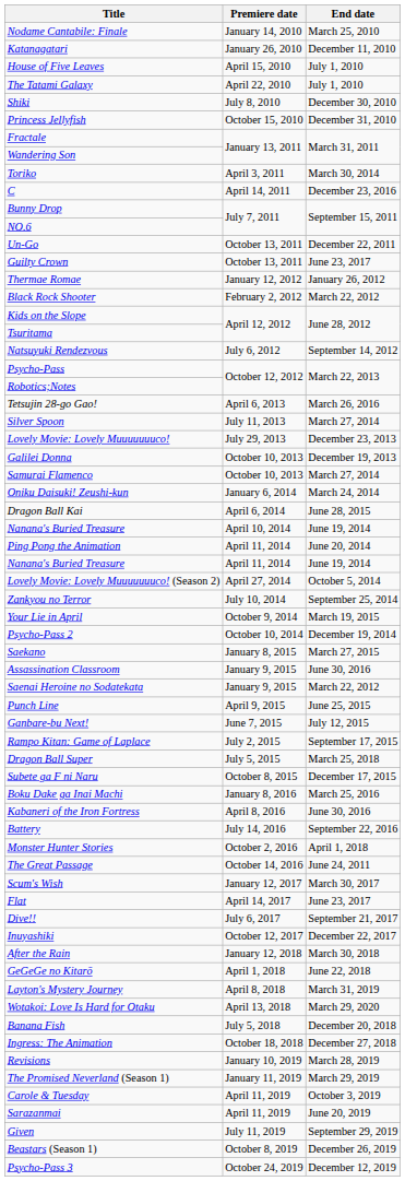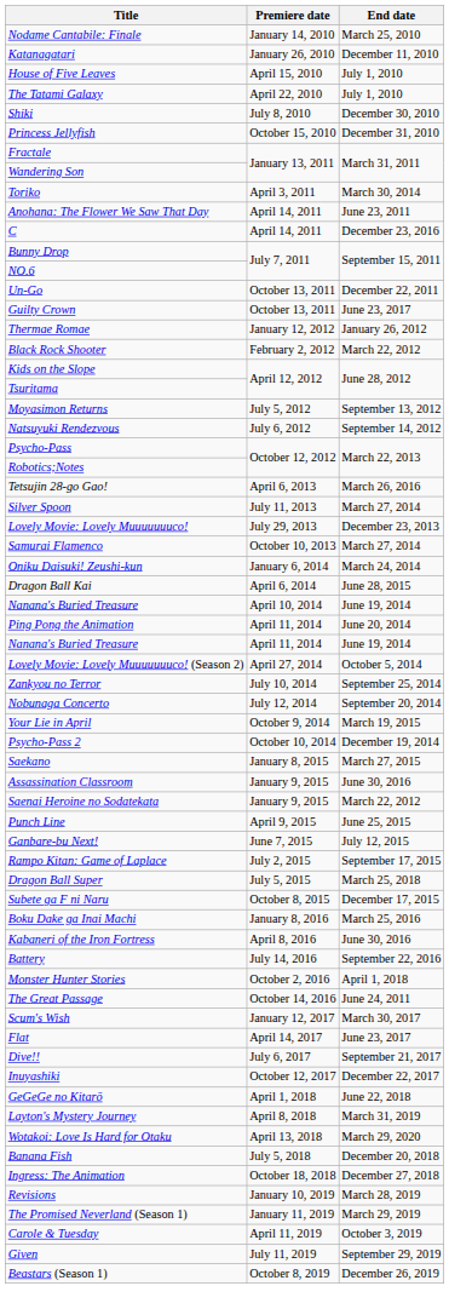 <table class="wikitable sortable">
 <tr>
 <th>Title</th>
 <th>Premiere date</th>
 <th>End date</th>
 </tr>
 <tr>
 <td><em><a href='#'>Nodame Cantabile: Finale</a></em></td>
 <td>January 14, 2010</td>
 <td>March 25, 2010</td>
 </tr>
 <tr>
 <td><em><a href='#'>Katanagatari</a></em></td>
 <td>January 26, 2010</td>
 <td>December 11, 2010</td>
 </tr>
 <tr>
 <td><em><a href='#'>House of Five Leaves</a></em></td>
 <td>April 15, 2010</td>
 <td>July 1, 2010</td>
 </tr>
 <tr>
 <td><em><a href='#'>The Tatami Galaxy</a></em></td>
 <td>April 22, 2010</td>
 <td>July 1, 2010</td>
 </tr>
 <tr>
 <td><em><a href='#'>Shiki</a></em></td>
 <td>July 8, 2010</td>
 <td>December 30, 2010</td>
 </tr>
 <tr>
 <td><em><a href='#'>Princess Jellyfish</a></em></td>
 <td>October 15, 2010</td>
 <td>December 31, 2010</td>
 </tr>
 <tr>
 <td><em><a href='#'>Fractale</a></em></td>
 <td rowspan="2">January 13, 2011</td>
 <td rowspan="2">March 31, 2011</td>
 </tr>
 <tr>
 <td><em><a href='#'>Wandering Son</a></em></td>
 </tr>
 <tr>
 <td><em><a href='#'>Toriko</a></em></td>
 <td>April 3, 2011</td>
 <td>March 30, 2014</td>
 </tr>
 <tr>
+<td><em><a href='#'>Anohana: The Flower We Saw That Day</a></em></td>
+<td>April 14, 2011</td>
+<td>June 23, 2011</td>
+</tr>
+<tr>
 <td><em><a href='#'>C</a></em></td>
 <td>April 14, 2011</td>
 <td>December 23, 2016</td>
 </tr>
 <tr>
 <td><em><a href='#'>Bunny Drop</a></em></td>
 <td rowspan="2">July 7, 2011</td>
 <td rowspan="2">September 15, 2011</td>
 </tr>
 <tr>
 <td><em><a href='#'>NO.6</a></em></td>
 </tr>
 <tr>
 <td><em><a href='#'>Un-Go</a></em></td>
 <td>October 13, 2011</td>
 <td>December 22, 2011</td>
 </tr>
 <tr>
 <td><em><a href='#'>Guilty Crown</a></em></td>
 <td>October 13, 2011</td>
 <td>June 23, 2017</td>
 </tr>
 <tr>
 <td><em><a href='#'>Thermae Romae</a></em></td>
 <td>January 12, 2012</td>
 <td>January 26, 2012</td>
 </tr>
 <tr>
 <td><em><a href='#'>Black Rock Shooter</a></em></td>
 <td>February 2, 2012</td>
 <td>March 22, 2012</td>
 </tr>
 <tr>
 <td><em><a href='#'>Kids on the Slope</a></em></td>
 <td rowspan="2">April 12, 2012</td>
 <td rowspan="2">June 28, 2012</td>
 </tr>
 <tr>
 <td><em><a href='#'>Tsuritama</a></em></td>
 </tr>
 <tr>
+<td><em><a href='#'>Moyasimon Returns</a></em></td>
+<td>July 5, 2012</td>
+<td>September 13, 2012</td>
+</tr>
+<tr>
 <td><em><a href='#'>Natsuyuki Rendezvous</a></em></td>
 <td>July 6, 2012</td>
 <td>September 14, 2012</td>
 </tr>
 <tr>
 <td><em><a href='#'>Psycho-Pass</a></em></td>
 <td rowspan="2">October 12, 2012</td>
 <td rowspan="2">March 22, 2013</td>
 </tr>
 <tr>
 <td><em><a href='#'>Robotics;Notes</a></em></td>
 </tr>
 <tr>
 <td><em>Tetsujin 28-go Gao!</em></td>
 <td>April 6, 2013</td>
 <td>March 26, 2016</td>
 </tr>
 <tr>
 <td><em><a href='#'>Silver Spoon</a></em></td>
 <td>July 11, 2013</td>
 <td>March 27, 2014</td>
 </tr>
 <tr>
 <td><em><a href='#'>Lovely Movie: Lovely Muuuuuuuco!</a></em></td>
 <td>July 29, 2013</td>
 <td>December 23, 2013</td>
-</tr>
-<tr>
-<td><em><a href='#'>Galilei Donna</a></em></td>
-<td>October 10, 2013</td>
-<td>December 19, 2013</td>
 </tr>
 <tr>
 <td><em><a href='#'>Samurai Flamenco</a></em></td>
 <td>October 10, 2013</td>
 <td>March 27, 2014</td>
 </tr>
 <tr>
 <td><em><a href='#'>Oniku Daisuki! Zeushi-kun</a></em></td>
 <td>January 6, 2014</td>
 <td>March 24, 2014</td>
 </tr>
 <tr>
 <td><em>Dragon Ball Kai</em></td>
 <td>April 6, 2014</td>
 <td>June 28, 2015</td>
 </tr>
 <tr>
 <td><em><a href='#'>Nanana's Buried Treasure</a></em></td>
 <td>April 10, 2014</td>
 <td>June 19, 2014</td>
 </tr>
 <tr>
 <td><em><a href='#'>Ping Pong the Animation</a></em></td>
 <td>April 11, 2014</td>
 <td>June 20, 2014</td>
 </tr>
 <tr>
 <td><em><a href='#'>Nanana's Buried Treasure</a></em></td>
 <td>April 11, 2014</td>
 <td>June 19, 2014</td>
 </tr>
 <tr>
 <td><em><a href='#'>Lovely Movie: Lovely Muuuuuuuco!</a></em> (Season 2)</td>
 <td>April 27, 2014</td>
 <td>October 5, 2014</td>
 </tr>
 <tr>
 <td><em><a href='#'>Zankyou no Terror</a></em></td>
 <td>July 10, 2014</td>
 <td>September 25, 2014</td>
+</tr>
+<tr>
+<td><em><a href='#'>Nobunaga Concerto</a></em></td>
+<td>July 12, 2014</td>
+<td>September 20, 2014</td>
 </tr>
 <tr>
 <td><em><a href='#'>Your Lie in April</a></em></td>
 <td>October 9, 2014</td>
 <td>March 19, 2015</td>
 </tr>
 <tr>
 <td><em><a href='#'>Psycho-Pass 2</a></em></td>
 <td>October 10, 2014</td>
 <td>December 19, 2014</td>
 </tr>
 <tr>
 <td><em><a href='#'>Saekano</a></em></td>
 <td>January 8, 2015</td>
 <td>March 27, 2015</td>
 </tr>
 <tr>
 <td><em><a href='#'>Assassination Classroom</a></em></td>
 <td>January 9, 2015</td>
 <td>June 30, 2016</td>
 </tr>
 <tr>
 <td><em><a href='#'>Saenai Heroine no Sodatekata</a></em></td>
 <td>January 9, 2015</td>
 <td>March 22, 2012</td>
 </tr>
 <tr>
 <td><em><a href='#'>Punch Line</a></em></td>
 <td>April 9, 2015</td>
 <td>June 25, 2015</td>
 </tr>
 <tr>
 <td><em><a href='#'>Ganbare-bu Next!</a></em></td>
 <td>June 7, 2015</td>
 <td>July 12, 2015</td>
 </tr>
 <tr>
 <td><em><a href='#'>Rampo Kitan: Game of Laplace</a></em></td>
 <td>July 2, 2015</td>
 <td>September 17, 2015</td>
 </tr>
 <tr>
 <td><em><a href='#'>Dragon Ball Super</a></em></td>
 <td>July 5, 2015</td>
 <td>March 25, 2018</td>
 </tr>
 <tr>
 <td><em><a href='#'>Subete ga F ni Naru</a></em></td>
 <td>October 8, 2015</td>
 <td>December 17, 2015</td>
 </tr>
 <tr>
 <td><em><a href='#'>Boku Dake ga Inai Machi</a></em></td>
 <td>January 8, 2016</td>
 <td>March 25, 2016</td>
 </tr>
 <tr>
 <td><em><a href='#'>Kabaneri of the Iron Fortress</a></em></td>
 <td>April 8, 2016</td>
 <td>June 30, 2016</td>
 </tr>
 <tr>
 <td><em><a href='#'>Battery</a></em></td>
 <td>July 14, 2016</td>
 <td>September 22, 2016</td>
 </tr>
 <tr>
 <td><em><a href='#'>Monster Hunter Stories</a></em></td>
 <td>October 2, 2016</td>
 <td>April 1, 2018</td>
 </tr>
 <tr>
 <td><em><a href='#'>The Great Passage</a></em></td>
 <td>October 14, 2016</td>
 <td>June 24, 2011</td>
 </tr>
 <tr>
 <td><em><a href='#'>Scum's Wish</a></em></td>
 <td>January 12, 2017</td>
 <td>March 30, 2017</td>
 </tr>
 <tr>
 <td><em><a href='#'>Flat</a></em></td>
 <td>April 14, 2017</td>
 <td>June 23, 2017</td>
 </tr>
 <tr>
 <td><em><a href='#'>Dive!!</a></em></td>
 <td>July 6, 2017</td>
 <td>September 21, 2017</td>
 </tr>
 <tr>
 <td><em><a href='#'>Inuyashiki</a></em></td>
 <td>October 12, 2017</td>
 <td>December 22, 2017</td>
 </tr>
 <tr>
-<td><em><a href='#'>After the Rain</a></em></td>
-<td>January 12, 2018</td>
-<td>March 30, 2018</td>
-</tr>
-<tr>
 <td><em><a href='#'>GeGeGe no Kitarō</a></em></td>
 <td>April 1, 2018</td>
 <td>June 22, 2018</td>
 </tr>
 <tr>
 <td><em><a href='#'>Layton's Mystery Journey</a></em></td>
 <td>April 8, 2018</td>
 <td>March 31, 2019</td>
 </tr>
 <tr>
 <td><em><a href='#'>Wotakoi: Love Is Hard for Otaku</a></em></td>
 <td>April 13, 2018</td>
 <td>March 29, 2020</td>
 </tr>
 <tr>
 <td><em><a href='#'>Banana Fish</a></em></td>
 <td>July 5, 2018</td>
 <td>December 20, 2018</td>
 </tr>
 <tr>
 <td><em><a href='#'>Ingress: The Animation</a></em></td>
 <td>October 18, 2018</td>
 <td>December 27, 2018</td>
 </tr>
 <tr>
 <td><em><a href='#'>Revisions</a></em></td>
 <td>January 10, 2019</td>
 <td>March 28, 2019</td>
 </tr>
 <tr>
 <td><em><a href='#'>The Promised Neverland</a></em> (Season 1)</td>
 <td>January 11, 2019</td>
 <td>March 29, 2019</td>
 </tr>
 <tr>
 <td><em><a href='#'>Carole & Tuesday</a></em></td>
 <td>April 11, 2019</td>
 <td>October 3, 2019</td>
 </tr>
 <tr>
-<td><em><a href='#'>Sarazanmai</a></em></td>
-<td>April 11, 2019</td>
-<td>June 20, 2019</td>
-</tr>
-<tr>
 <td><em><a href='#'>Given</a></em></td>
 <td>July 11, 2019</td>
 <td>September 29, 2019</td>
 </tr>
 <tr>
 <td><em><a href='#'>Beastars</a></em> (Season 1)</td>
 <td>October 8, 2019</td>
 <td>December 26, 2019</td>
 </tr>
-<tr>
-<td><em><a href='#'>Psycho-Pass 3</a></em></td>
-<td>October 24, 2019</td>
-<td>December 12, 2019</td>
-</tr>
 </table>
